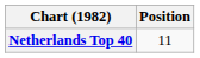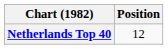 <table class="wikitable plainrowheaders" style="text-align:center;">
 <tr>
 <th>Chart (1982)</th>
 <th>Position</th>
 </tr>
 <tr>
 <th scope="row"><a href='#'>Netherlands Top 40</a></th>
-<td>11</td>
+<td>12</td>
 </tr>
 </table>
